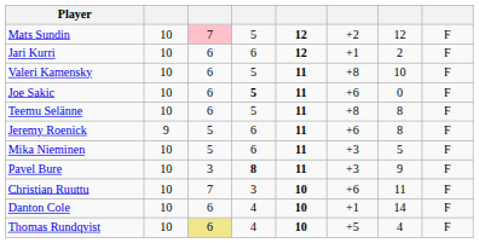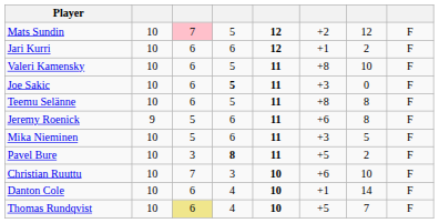 <table class="wikitable sortable" style="text-align:center;">
 <tr>
 <th style="width:175px;">Player</th>
 <th style="width:50px;"></th>
 <th style="width:50px;"></th>
 <th style="width:50px;"></th>
 <th style="width:60px;"></th>
 <th style="width:60px;"></th>
 <th style="width:50px;"></th>
 <th style="width:60px;"></th>
 </tr>
 <tr>
 <td style="text-align:left;"> <a href='#'>Mats Sundin</a></td>
 <td>10</td>
 <td style="background: pink;">7</td>
 <td>5</td>
 <td><strong>12</strong></td>
 <td>+2</td>
 <td>12</td>
 <td>F</td>
 </tr>
 <tr>
 <td style="text-align:left;"> <a href='#'>Jari Kurri</a></td>
 <td>10</td>
 <td>6</td>
 <td>6</td>
 <td><strong>12</strong></td>
 <td>+1</td>
 <td>2</td>
 <td>F</td>
 </tr>
 <tr>
 <td style="text-align:left;"> <a href='#'>Valeri Kamensky</a></td>
 <td>10</td>
 <td>6</td>
 <td>5</td>
 <td><strong>11</strong></td>
 <td>+8</td>
 <td>10</td>
 <td>F</td>
 </tr>
 <tr>
 <td style="text-align:left;"> <a href='#'>Joe Sakic</a></td>
 <td>10</td>
 <td>6</td>
 <td><strong>5</strong></td>
 <td><strong>11</strong></td>
-<td>+6</td>
+<td>+3</td>
 <td>0</td>
 <td>F</td>
 </tr>
 <tr>
 <td style="text-align:left;"> <a href='#'>Teemu Selänne</a></td>
 <td>10</td>
 <td>6</td>
 <td>5</td>
 <td><strong>11</strong></td>
 <td>+8</td>
 <td>8</td>
 <td>F</td>
 </tr>
 <tr>
 <td style="text-align:left;"> <a href='#'>Jeremy Roenick</a></td>
 <td>9</td>
 <td>5</td>
 <td>6</td>
 <td><strong>11</strong></td>
 <td>+6</td>
 <td>8</td>
 <td>F</td>
 </tr>
 <tr>
 <td style="text-align:left;"> <a href='#'>Mika Nieminen</a></td>
 <td>10</td>
 <td>5</td>
 <td>6</td>
 <td><strong>11</strong></td>
 <td>+3</td>
 <td>5</td>
 <td>F</td>
 </tr>
 <tr>
 <td style="text-align:left;"> <a href='#'>Pavel Bure</a></td>
 <td>10</td>
 <td>3</td>
 <td><strong>8</strong></td>
 <td><strong>11</strong></td>
-<td>+3</td>
-<td>9</td>
+<td>+5</td>
+<td>2</td>
 <td>F</td>
 </tr>
 <tr>
 <td style="text-align:left;"> <a href='#'>Christian Ruuttu</a></td>
 <td>10</td>
 <td>7</td>
 <td>3</td>
 <td><strong>10</strong></td>
 <td>+6</td>
-<td>11</td>
+<td>10</td>
 <td>F</td>
 </tr>
 <tr>
 <td style="text-align:left;"> <a href='#'>Danton Cole</a></td>
 <td>10</td>
 <td>6</td>
 <td>4</td>
 <td><strong>10</strong></td>
 <td>+1</td>
 <td>14</td>
 <td>F</td>
 </tr>
 <tr>
 <td style="text-align:left;"> <a href='#'>Thomas Rundqvist</a></td>
 <td>10</td>
 <td style="background: khaki;">6</td>
 <td>4</td>
 <td><strong>10</strong></td>
 <td>+5</td>
-<td>4</td>
+<td>7</td>
 <td>F</td>
 </tr>
 </table>
